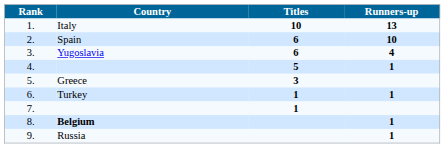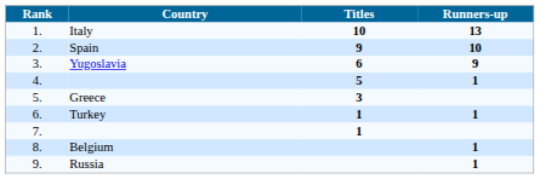 <table cellspacing="0" style="background: #EBF5FF; border: 1px #aaa solid; border-collapse: collapse; font-size: 95%;" width=50%>
 <tr bgcolor=#006699 style="color:white;">
 <th width=5%>Rank</th>
 <th width=20%>Country</th>
 <th width=10%>Titles</th>
 <th width=10%>Runners-up</th>
 </tr>
 <tr bgcolor=#F5FAFF>
 <td align=center>1.</td>
 <td> Italy</td>
 <td align=center><strong>10</strong></td>
 <td align=center><strong>13</strong></td>
 </tr>
 <tr bgcolor=#D0E7FF>
 <td align=center>2.</td>
 <td> Spain</td>
-<td align=center><strong>6</strong></td>
+<td align=center><strong>9</strong></td>
 <td align=center><strong>10</strong></td>
 </tr>
 <tr bgcolor=#F5FAFF>
 <td align=center>3.</td>
 <td>  <a href='#'>Yugoslavia</a></td>
 <td align=center><strong>6</strong></td>
-<td align=center><strong>4</strong></td>
+<td align=center><strong>9</strong></td>
 </tr>
 <tr bgcolor=#D0E7FF>
 <td align=center>4.</td>
 <td></td>
 <td align=center><strong>5</strong></td>
 <td align=center><strong>1</strong></td>
 </tr>
 <tr bgcolor=#F5FAFF>
 <td align=center>5.</td>
 <td> Greece</td>
 <td align=center><strong>3</strong></td>
 <td align=center></td>
 </tr>
 <tr bgcolor=#D0E7FF>
 <td align=center>6.</td>
 <td> Turkey</td>
 <td align=center><strong>1</strong></td>
 <td align=center><strong>1</strong></td>
 </tr>
 <tr bgcolor=#F5FAFF>
 <td align=center>7.</td>
 <td></td>
 <td align=center><strong>1</strong></td>
 <td align=center></td>
 </tr>
 <tr bgcolor=#D0E7FF>
 <td align=center>8.</td>
-<td><strong> Belgium</strong></td>
+<td> Belgium</td>
 <td align=center></td>
 <td align=center><strong>1</strong></td>
 </tr>
 <tr bgcolor=#F5FAFF>
 <td align=center>9.</td>
 <td> Russia</td>
 <td align=center></td>
 <td align=center><strong>1</strong></td>
 </tr>
 </table>
